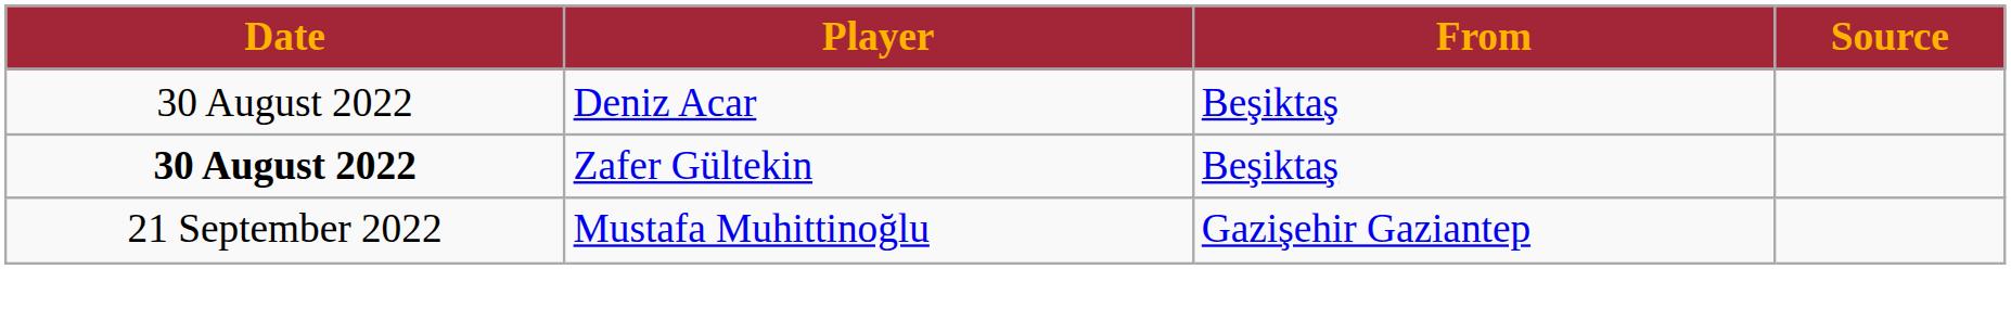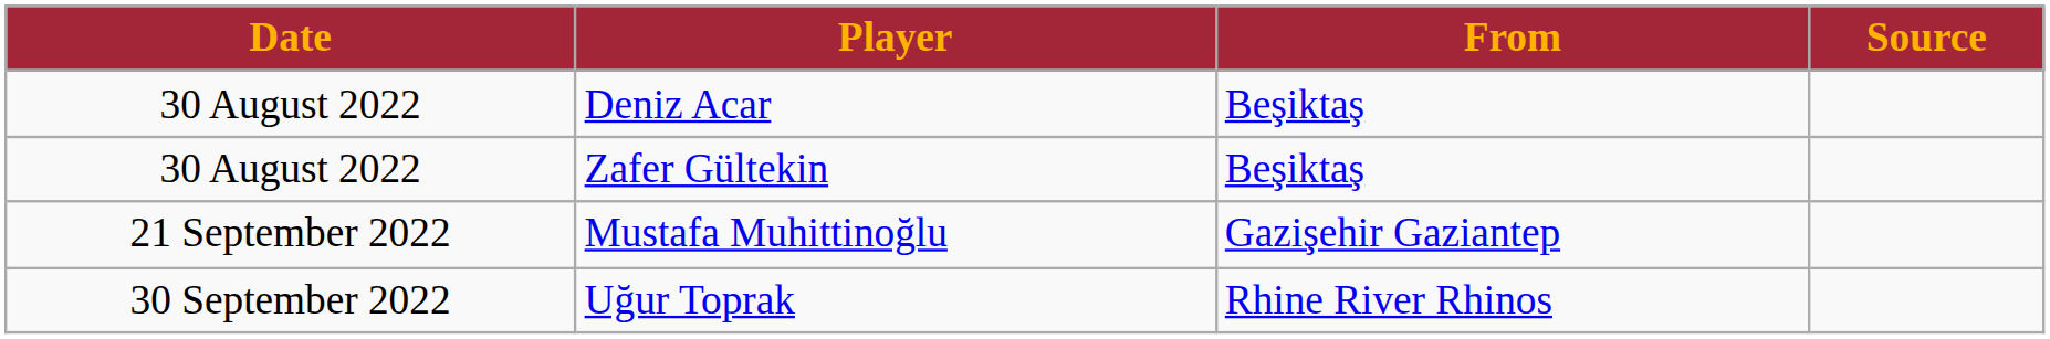 <table class="wikitable sortable" style="text-align:center;width:50%;">
 <tr>
 <th scope="col" style="background-color:#A32638;color:#FFB300">Date</th>
 <th scope="col" style="background-color:#A32638;color:#FFB300">Player</th>
 <th scope="col" style="background-color:#A32638;color:#FFB300">From</th>
 <th scope="col" class="unsortable" style="background-color:#A32638;color:#FFB300">Source</th>
 </tr>
 <tr>
 <td>30 August 2022</td>
 <td align=left> <a href='#'>Deniz Acar</a></td>
 <td align=left> <a href='#'>Beşiktaş</a></td>
 <td></td>
 </tr>
 <tr>
-<td><strong>30 August 2022</strong></td>
+<td>30 August 2022</td>
 <td align=left> <a href='#'>Zafer Gültekin</a></td>
 <td align=left> <a href='#'>Beşiktaş</a></td>
 <td></td>
 </tr>
 <tr>
 <td>21 September 2022</td>
 <td align=left> <a href='#'>Mustafa Muhittinoğlu</a></td>
 <td align=left> <a href='#'>Gazişehir Gaziantep</a></td>
 <td></td>
 </tr>
+<tr>
+<td>30 September 2022</td>
+<td align=left> <a href='#'>Uğur Toprak</a></td>
+<td align=left> <a href='#'>Rhine River Rhinos</a></td>
+<td></td>
+</tr>
 </table>
